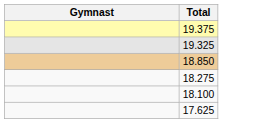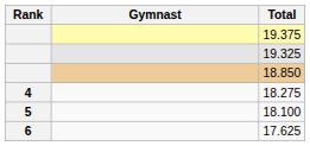 <table class="wikitable sortable" style="text-align:center; font-size:95%">
 <tr>
+<th scope="col" style="width:50px;">Rank</th>
 <th scope="col" style="width:250px;">Gymnast</th>
 <th scope="col" style="width:50px;">Total</th>
 </tr>
 <tr style="background:#fffcaf;">
+<th scope=row style="text-align:center"></th>
 <td style="text-align:left;"></td>
 <td>19.375</td>
 </tr>
 <tr style="background:#e5e5e5;">
+<th scope=row style="text-align:center"></th>
 <td style="text-align:left;"></td>
 <td>19.325</td>
 </tr>
 <tr style="background:#ec9;">
+<th scope=row style="text-align:center"></th>
 <td style="text-align:left;"></td>
 <td>18.850</td>
 </tr>
 <tr>
+<th scope=row style="text-align:center">4</th>
 <td style="text-align:left;"></td>
 <td>18.275</td>
 </tr>
 <tr>
+<th scope=row style="text-align:center">5</th>
 <td style="text-align:left;"></td>
 <td>18.100</td>
 </tr>
 <tr>
+<th scope=row style="text-align:center">6</th>
 <td style="text-align:left;"></td>
 <td>17.625</td>
 </tr>
 </table>
